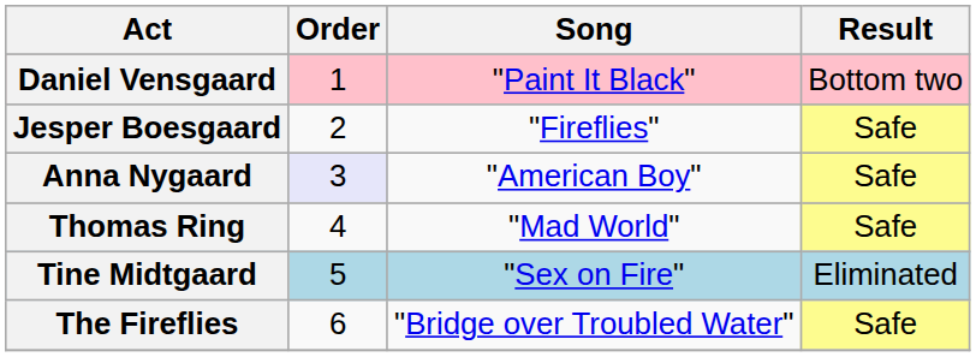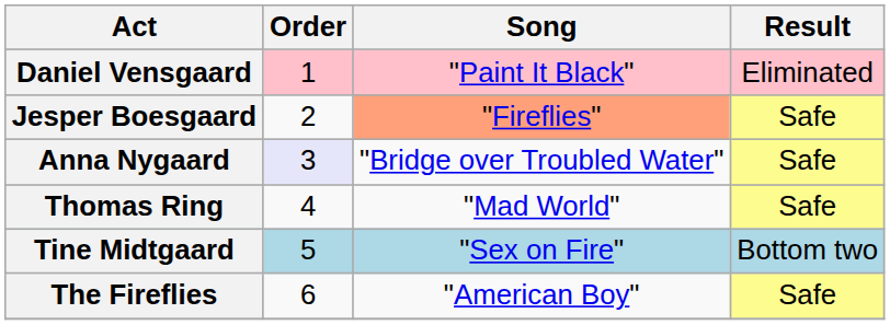 <table class="wikitable plainrowheaders" style="text-align:center;">
 <tr>
 <th scope="col">Act</th>
 <th scope="col">Order</th>
 <th scope="col">Song</th>
 <th scope="col">Result</th>
 </tr>
 <tr style="background:pink;">
 <th scope="row">Daniel Vensgaard</th>
 <td>1</td>
 <td>"<a href='#'>Paint It Black</a>"</td>
-<td>Bottom two</td>
+<td>Eliminated</td>
 </tr>
 <tr>
 <th scope="row">Jesper Boesgaard</th>
 <td>2</td>
-<td>"<a href='#'>Fireflies</a>"</td>
+<td style="background: lightsalmon;">"<a href='#'>Fireflies</a>"</td>
 <td style="background:#fdfc8f;">Safe</td>
 </tr>
 <tr>
 <th scope="row">Anna Nygaard</th>
 <td style="background: lavender;">3</td>
-<td>"<a href='#'>American Boy</a>"</td>
+<td>"<a href='#'>Bridge over Troubled Water</a>"</td>
 <td style="background:#fdfc8f;">Safe</td>
 </tr>
 <tr>
 <th scope="row">Thomas Ring</th>
 <td>4</td>
 <td>"<a href='#'>Mad World</a>"</td>
 <td style="background:#fdfc8f;">Safe</td>
 </tr>
 <tr style="background:lightblue;">
 <th scope="row">Tine Midtgaard</th>
 <td>5</td>
 <td>"<a href='#'>Sex on Fire</a>"</td>
-<td>Eliminated</td>
+<td>Bottom two</td>
 </tr>
 <tr Bridge over Troubled Water>
 <th scope="row">The Fireflies</th>
 <td>6</td>
-<td>"<a href='#'>Bridge over Troubled Water</a>"</td>
+<td>"<a href='#'>American Boy</a>"</td>
 <td style="background:#fdfc8f;">Safe</td>
 </tr>
 <tr>
 </tr>
 </table>
